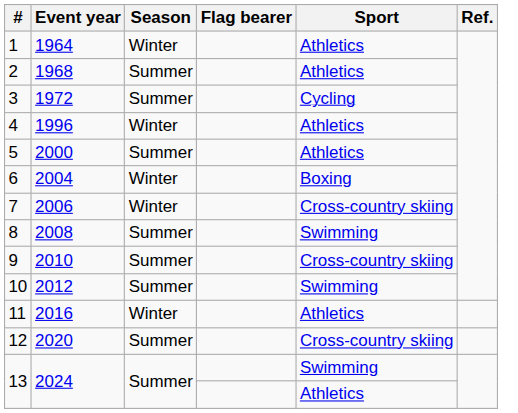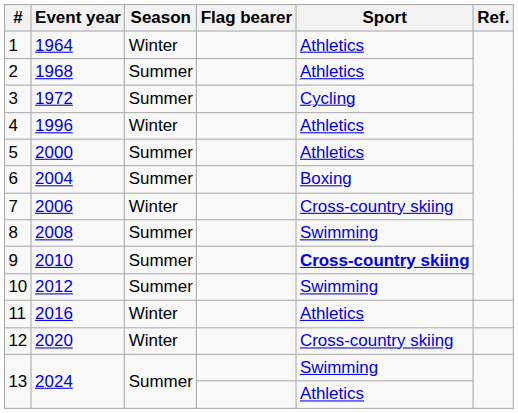 <table class="wikitable sortable">
 <tr>
 <th>#</th>
 <th>Event year</th>
 <th>Season</th>
 <th>Flag bearer</th>
 <th>Sport</th>
 <th>Ref.</th>
 </tr>
 <tr>
 <td>1</td>
 <td><a href='#'>1964</a></td>
 <td>Winter</td>
 <td></td>
 <td><a href='#'>Athletics</a></td>
 <td rowspan=10></td>
 </tr>
 <tr>
 <td>2</td>
 <td><a href='#'>1968</a></td>
 <td>Summer</td>
 <td></td>
 <td><a href='#'>Athletics</a></td>
 </tr>
 <tr>
 <td>3</td>
 <td><a href='#'>1972</a></td>
 <td>Summer</td>
 <td></td>
 <td><a href='#'>Cycling</a></td>
 </tr>
 <tr>
 <td>4</td>
 <td><a href='#'>1996</a></td>
 <td>Winter</td>
 <td></td>
 <td><a href='#'>Athletics</a></td>
 </tr>
 <tr>
 <td>5</td>
 <td><a href='#'>2000</a></td>
 <td>Summer</td>
 <td></td>
 <td><a href='#'>Athletics</a></td>
 </tr>
 <tr>
 <td>6</td>
 <td><a href='#'>2004</a></td>
-<td>Winter</td>
+<td>Summer</td>
 <td></td>
 <td><a href='#'>Boxing</a></td>
 </tr>
 <tr>
 <td>7</td>
 <td><a href='#'>2006</a></td>
 <td>Winter</td>
 <td></td>
 <td><a href='#'>Cross-country skiing</a></td>
 </tr>
 <tr>
 <td>8</td>
 <td><a href='#'>2008</a></td>
 <td>Summer</td>
 <td></td>
 <td><a href='#'>Swimming</a></td>
 </tr>
 <tr>
 <td>9</td>
 <td><a href='#'>2010</a></td>
 <td>Summer</td>
 <td></td>
-<td><a href='#'>Cross-country skiing</a></td>
+<td><strong><a href='#'>Cross-country skiing</a></strong></td>
 </tr>
 <tr>
 <td>10</td>
 <td><a href='#'>2012</a></td>
 <td>Summer</td>
 <td></td>
 <td><a href='#'>Swimming</a></td>
 </tr>
 <tr>
 <td>11</td>
 <td><a href='#'>2016</a></td>
 <td>Winter</td>
 <td></td>
 <td><a href='#'>Athletics</a></td>
 <td></td>
 </tr>
 <tr>
 <td>12</td>
 <td><a href='#'>2020</a></td>
-<td>Summer</td>
+<td>Winter</td>
 <td></td>
 <td><a href='#'>Cross-country skiing</a></td>
 <td></td>
 </tr>
 <tr>
 <td rowspan=2>13</td>
 <td rowspan=2><a href='#'>2024</a></td>
 <td rowspan=2>Summer</td>
 <td></td>
 <td><a href='#'>Swimming</a></td>
 <td rowspan=2></td>
 </tr>
 <tr>
 <td></td>
 <td><a href='#'>Athletics</a></td>
 </tr>
 </table>
